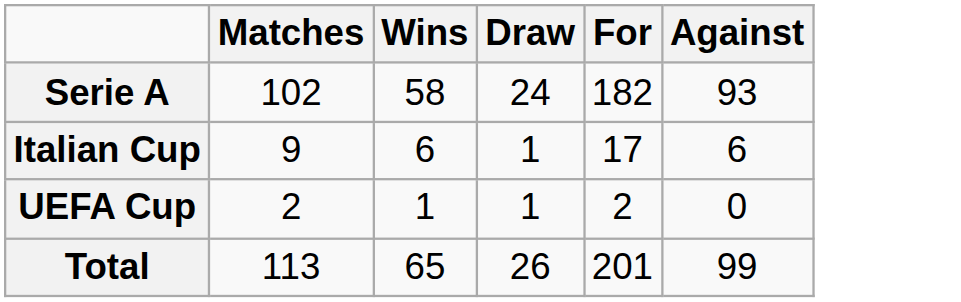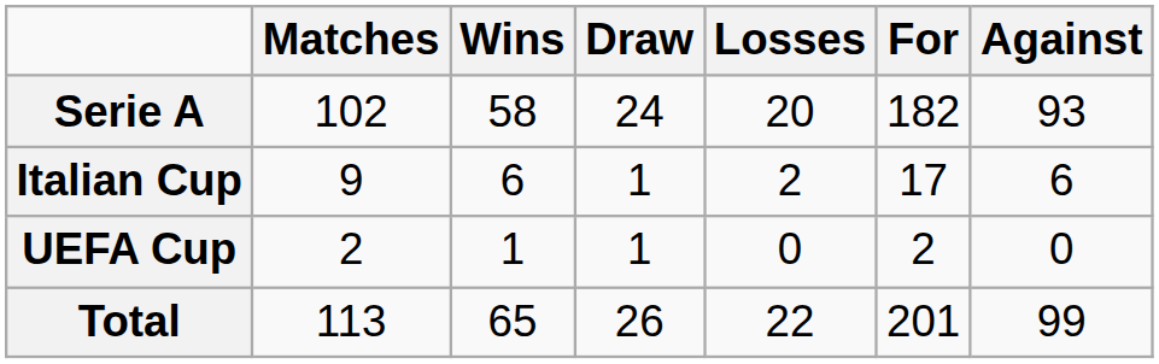 <table class="wikitable" style="text-align: center;">
 <tr>
 <td></td>
 <th>Matches</th>
 <th>Wins</th>
 <th>Draw</th>
+<th>Losses</th>
 <th>For</th>
 <th>Against</th>
 </tr>
 <tr>
 <th>Serie A</th>
 <td>102</td>
 <td>58</td>
 <td>24</td>
+<td>20</td>
 <td>182</td>
 <td>93</td>
 </tr>
 <tr>
 <th>Italian Cup</th>
 <td>9</td>
 <td>6</td>
 <td>1</td>
+<td>2</td>
 <td>17</td>
 <td>6</td>
 </tr>
 <tr>
 <th>UEFA Cup</th>
 <td>2</td>
 <td>1</td>
 <td>1</td>
+<td>0</td>
 <td>2</td>
 <td>0</td>
 </tr>
 <tr>
 <th>Total</th>
 <td>113</td>
 <td>65</td>
 <td>26</td>
+<td>22</td>
 <td>201</td>
 <td>99</td>
 </tr>
 </table>
